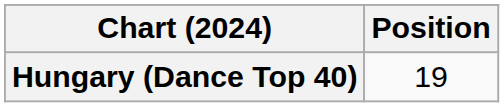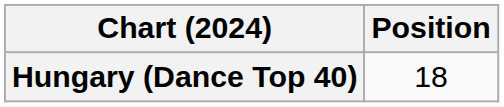 <table class="wikitable sortable plainrowheaders" style="text-align:center">
 <tr>
 <th scope="col">Chart (2024)</th>
 <th scope="col">Position</th>
 </tr>
 <tr>
 <th scope="row">Hungary (Dance Top 40)</th>
-<td>19</td>
+<td>18</td>
 </tr>
 </table>
